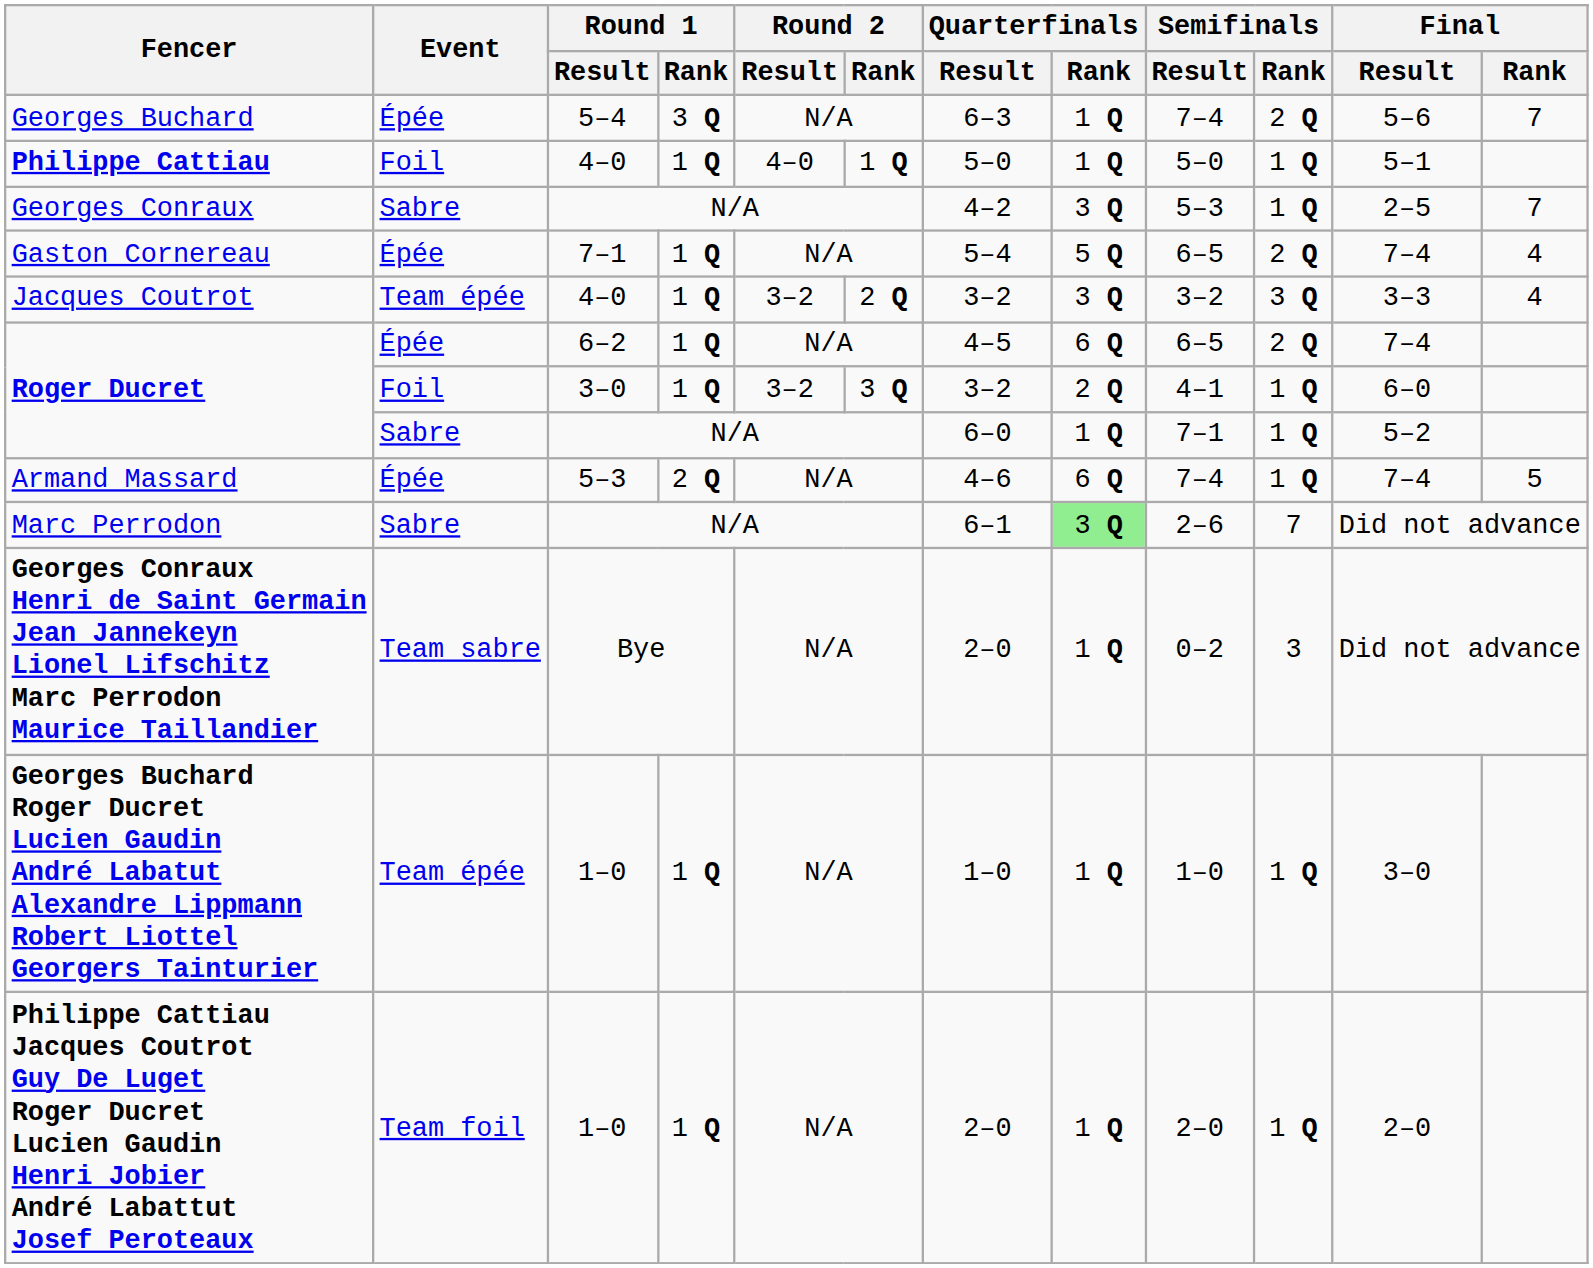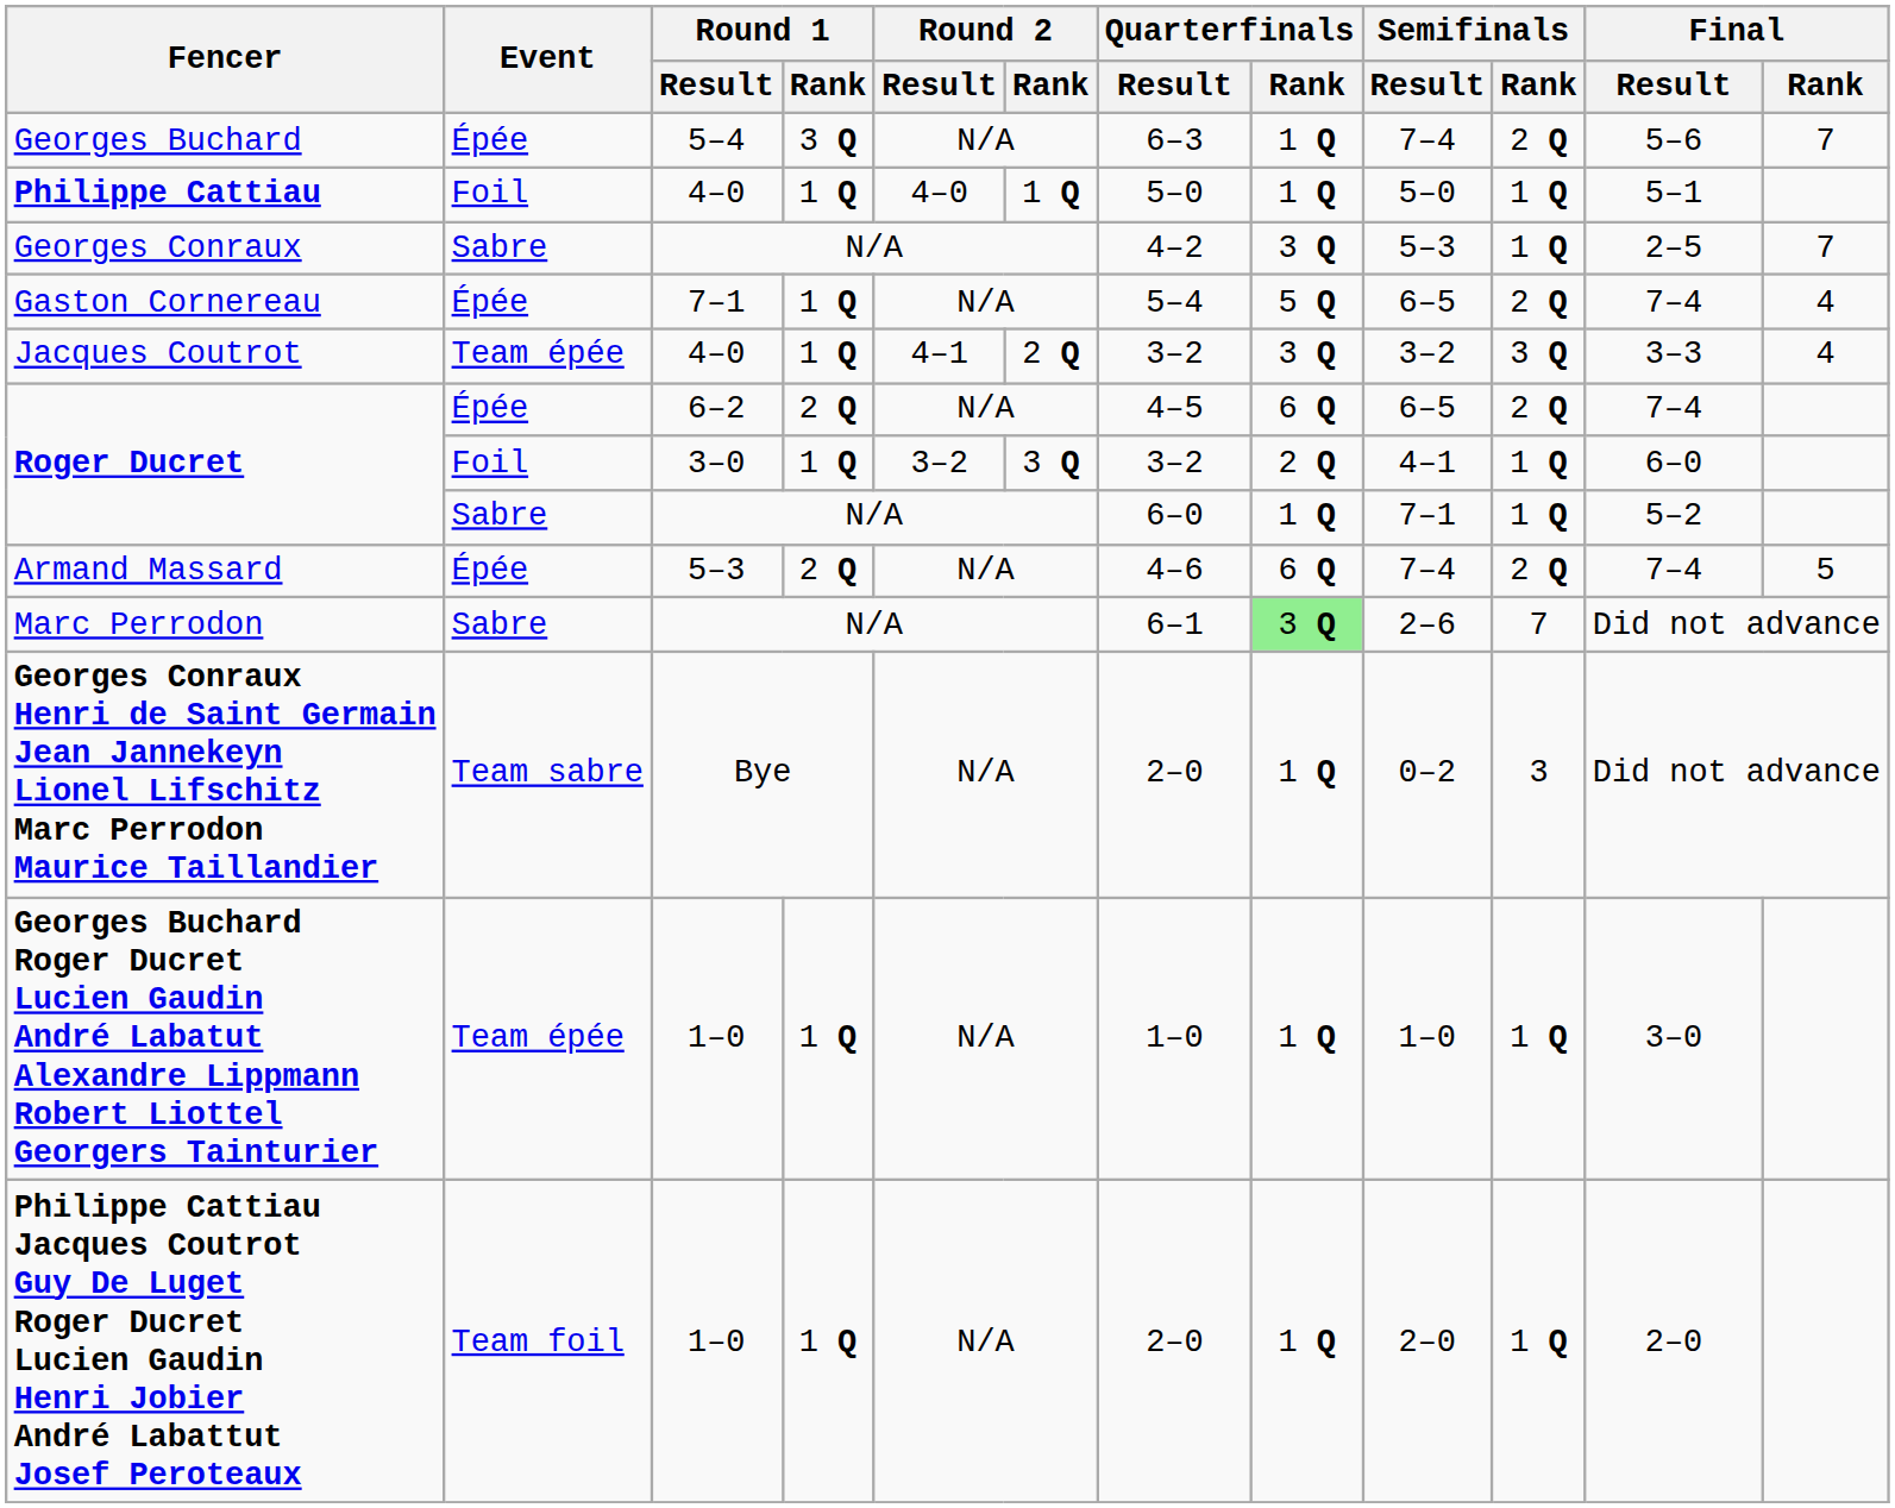 <table class=wikitable style="font-size:90%">
 <tr>
 <th rowspan=2>Fencer</th>
 <th rowspan=2>Event</th>
 <th colspan=2>Round 1</th>
 <th colspan=2>Round 2</th>
 <th colspan=2>Quarterfinals</th>
 <th colspan=2>Semifinals</th>
 <th colspan=2>Final</th>
 </tr>
 <tr>
 <th>Result</th>
 <th>Rank</th>
 <th>Result</th>
 <th>Rank</th>
 <th>Result</th>
 <th>Rank</th>
 <th>Result</th>
 <th>Rank</th>
 <th>Result</th>
 <th>Rank</th>
 </tr>
 <tr>
 <td><a href='#'>Georges Buchard</a></td>
 <td><a href='#'>Épée</a></td>
 <td align=center>5–4</td>
 <td align=center>3 <strong>Q</strong></td>
 <td align=center colspan=2>N/A</td>
 <td align=center>6–3</td>
 <td align=center>1 <strong>Q</strong></td>
 <td align=center>7–4</td>
 <td align=center>2 <strong>Q</strong></td>
 <td align=center>5–6</td>
 <td align=center>7</td>
 </tr>
 <tr>
 <td><strong><a href='#'>Philippe Cattiau</a></strong></td>
 <td><a href='#'>Foil</a></td>
 <td align=center>4–0</td>
 <td align=center>1 <strong>Q</strong></td>
 <td align=center>4–0</td>
 <td align=center>1 <strong>Q</strong></td>
 <td align=center>5–0</td>
 <td align=center>1 <strong>Q</strong></td>
 <td align=center>5–0</td>
 <td align=center>1 <strong>Q</strong></td>
 <td align=center>5–1</td>
 <td align=center></td>
 </tr>
 <tr>
 <td><a href='#'>Georges Conraux</a></td>
 <td><a href='#'>Sabre</a></td>
 <td align=center colspan=4>N/A</td>
 <td align=center>4–2</td>
 <td align=center>3 <strong>Q</strong></td>
 <td align=center>5–3</td>
 <td align=center>1 <strong>Q</strong></td>
 <td align=center>2–5</td>
 <td align=center>7</td>
 </tr>
 <tr>
 <td><a href='#'>Gaston Cornereau</a></td>
 <td><a href='#'>Épée</a></td>
 <td align=center>7–1</td>
 <td align=center>1 <strong>Q</strong></td>
 <td align=center colspan=2>N/A</td>
 <td align=center>5–4</td>
 <td align=center>5 <strong>Q</strong></td>
 <td align=center>6–5</td>
 <td align=center>2 <strong>Q</strong></td>
 <td align=center>7–4</td>
 <td align=center>4</td>
 </tr>
 <tr>
 <td><a href='#'>Jacques Coutrot</a></td>
 <td><a href='#'>Team épée</a></td>
 <td align=center>4–0</td>
 <td align=center>1 <strong>Q</strong></td>
-<td align=center>3–2</td>
+<td align=center>4–1</td>
 <td align=center>2 <strong>Q</strong></td>
 <td align=center>3–2</td>
 <td align=center>3 <strong>Q</strong></td>
 <td align=center>3–2</td>
 <td align=center>3 <strong>Q</strong></td>
 <td align=center>3–3</td>
 <td align=center>4</td>
 </tr>
 <tr>
 <td rowspan=3><strong><a href='#'>Roger Ducret</a></strong></td>
 <td><a href='#'>Épée</a></td>
 <td align=center>6–2</td>
-<td align=center>1 <strong>Q</strong></td>
+<td align=center>2 <strong>Q</strong></td>
 <td align=center colspan=2>N/A</td>
 <td align=center>4–5</td>
 <td align=center>6 <strong>Q</strong></td>
 <td align=center>6–5</td>
 <td align=center>2 <strong>Q</strong></td>
 <td align=center>7–4</td>
 <td align=center></td>
 </tr>
 <tr>
 <td><a href='#'>Foil</a></td>
 <td align=center>3–0</td>
 <td align=center>1 <strong>Q</strong></td>
 <td align=center>3–2</td>
 <td align=center>3 <strong>Q</strong></td>
 <td align=center>3–2</td>
 <td align=center>2 <strong>Q</strong></td>
 <td align=center>4–1</td>
 <td align=center>1 <strong>Q</strong></td>
 <td align=center>6–0</td>
 <td align=center></td>
 </tr>
 <tr>
 <td><a href='#'>Sabre</a></td>
 <td align=center colspan=4>N/A</td>
 <td align=center>6–0</td>
 <td align=center>1 <strong>Q</strong></td>
 <td align=center>7–1</td>
 <td align=center>1 <strong>Q</strong></td>
 <td align=center>5–2</td>
 <td align=center></td>
 </tr>
 <tr>
 <td><a href='#'>Armand Massard</a></td>
 <td><a href='#'>Épée</a></td>
 <td align=center>5–3</td>
 <td align=center>2 <strong>Q</strong></td>
 <td align=center colspan=2>N/A</td>
 <td align=center>4–6</td>
 <td align=center>6 <strong>Q</strong></td>
 <td align=center>7–4</td>
-<td align=center>1 <strong>Q</strong></td>
+<td align=center>2 <strong>Q</strong></td>
 <td align=center>7–4</td>
 <td align=center>5</td>
 </tr>
 <tr>
 <td><a href='#'>Marc Perrodon</a></td>
 <td><a href='#'>Sabre</a></td>
 <td align=center colspan=4>N/A</td>
 <td align=center>6–1</td>
 <td align=center style="background: lightgreen;">3 <strong>Q</strong></td>
 <td align=center>2–6</td>
 <td align=center>7</td>
 <td align=center colspan=2>Did not advance</td>
 </tr>
 <tr>
 <td><strong>Georges Conraux <br> <a href='#'>Henri de Saint Germain</a> <br> <a href='#'>Jean Jannekeyn</a> <br> <a href='#'>Lionel Lifschitz</a> <br> Marc Perrodon <br> <a href='#'>Maurice Taillandier</a></strong></td>
 <td><a href='#'>Team sabre</a></td>
 <td align=center colspan=2>Bye</td>
 <td align=center colspan=2>N/A</td>
 <td align=center>2–0</td>
 <td align=center>1 <strong>Q</strong></td>
 <td align=center>0–2</td>
 <td align=center>3</td>
 <td align=center colspan=2>Did not advance</td>
 </tr>
 <tr>
 <td><strong>Georges Buchard <br> Roger Ducret <br> <a href='#'>Lucien Gaudin</a> <br> <a href='#'>André Labatut</a> <br> <a href='#'>Alexandre Lippmann</a> <br> <a href='#'>Robert Liottel</a> <br> <a href='#'>Georgers Tainturier</a></strong></td>
 <td><a href='#'>Team épée</a></td>
 <td align=center>1–0</td>
 <td align=center>1 <strong>Q</strong></td>
 <td align=center colspan=2>N/A</td>
 <td align=center>1–0</td>
 <td align=center>1 <strong>Q</strong></td>
 <td align=center>1–0</td>
 <td align=center>1 <strong>Q</strong></td>
 <td align=center>3–0</td>
 <td align=center></td>
 </tr>
 <tr>
 <td><strong>Philippe Cattiau <br> Jacques Coutrot <br> <a href='#'>Guy De Luget</a> <br> Roger Ducret <br> Lucien Gaudin <br> <a href='#'>Henri Jobier</a> <br> André Labattut <br> <a href='#'>Josef Peroteaux</a></strong></td>
 <td><a href='#'>Team foil</a></td>
 <td align=center>1–0</td>
 <td align=center>1 <strong>Q</strong></td>
 <td align=center colspan=2>N/A</td>
 <td align=center>2–0</td>
 <td align=center>1 <strong>Q</strong></td>
 <td align=center>2–0</td>
 <td align=center>1 <strong>Q</strong></td>
 <td align=center>2–0</td>
 <td align=center></td>
 </tr>
 </table>
